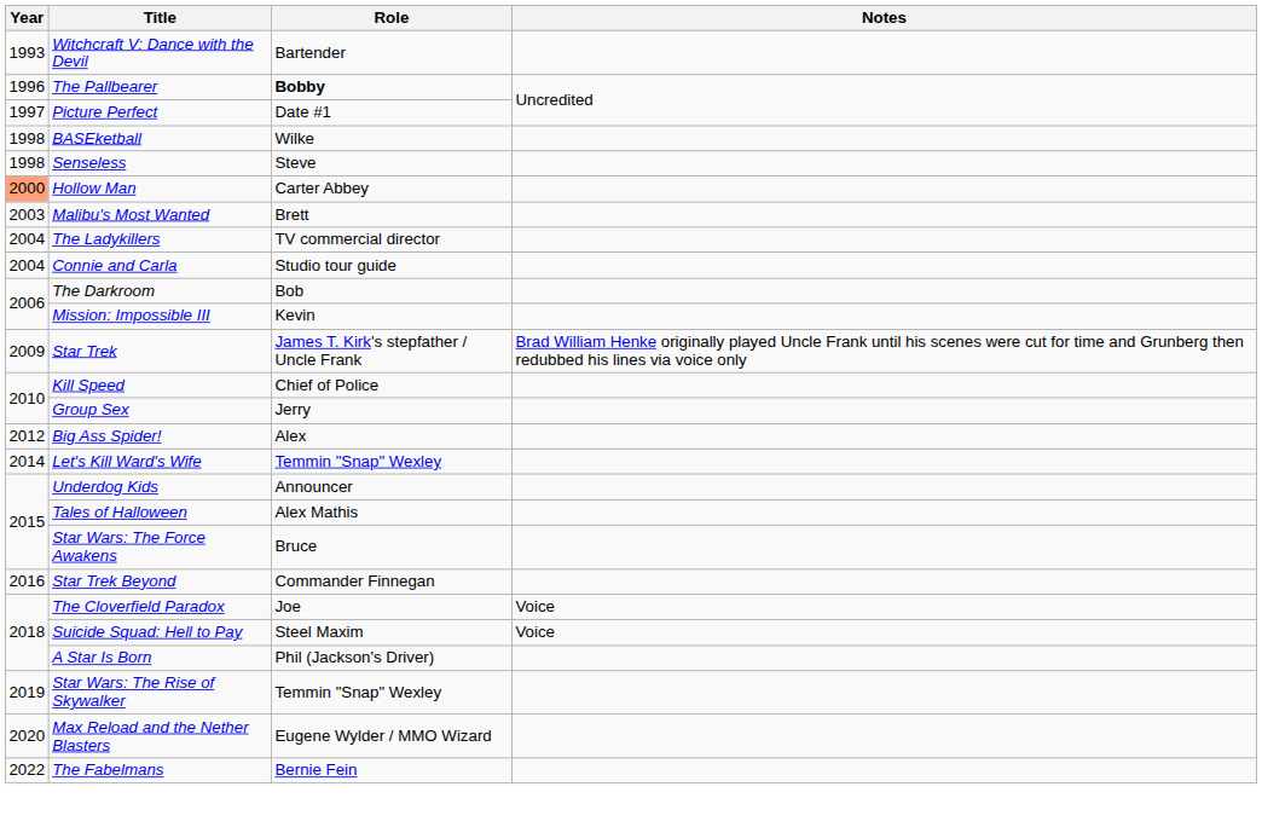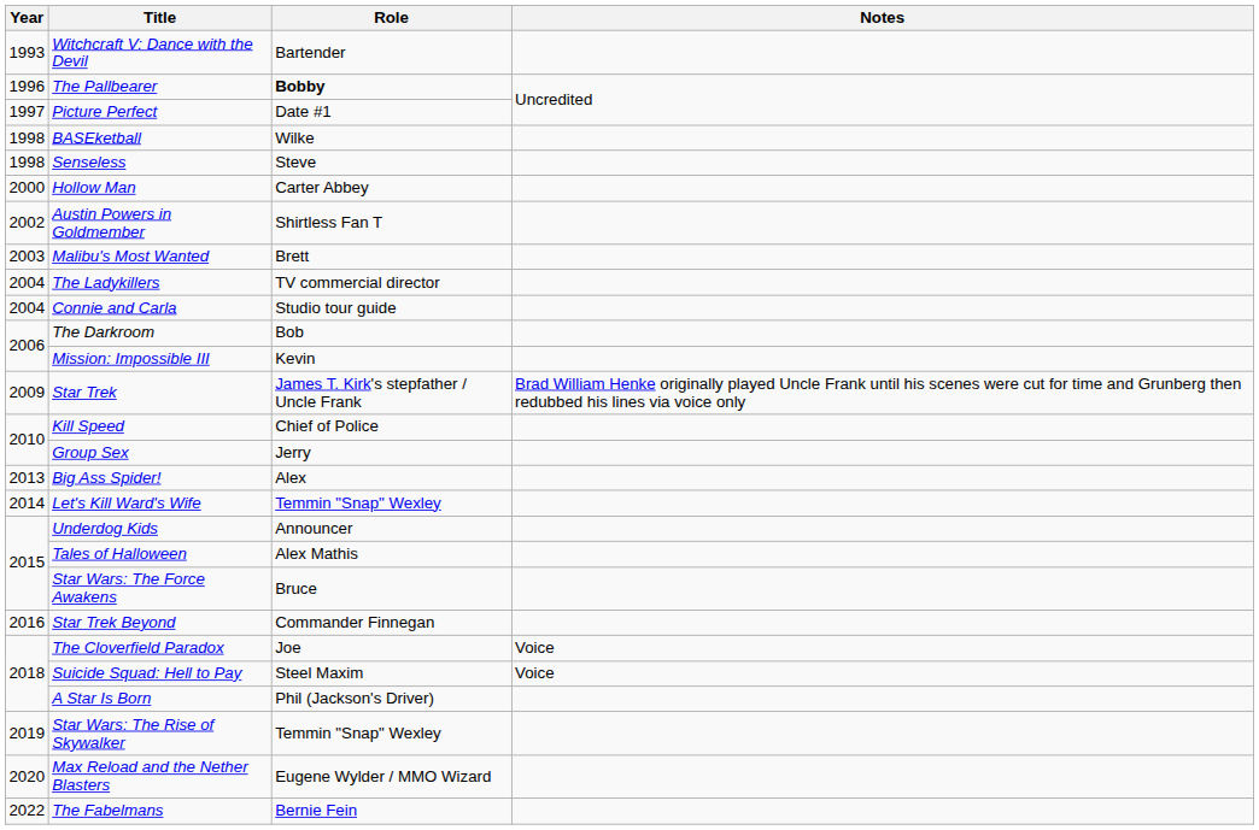 <table class="wikitable sortable">
 <tr>
 <th>Year</th>
 <th>Title</th>
 <th>Role</th>
 <th>Notes</th>
 </tr>
 <tr>
 <td>1993</td>
 <td><em><a href='#'>Witchcraft V: Dance with the Devil</a></em></td>
 <td>Bartender</td>
 <td></td>
 </tr>
 <tr>
 <td>1996</td>
 <td><em><a href='#'>The Pallbearer</a></em></td>
 <td><strong>Bobby</strong></td>
 <td rowspan=2>Uncredited</td>
 </tr>
 <tr>
 <td>1997</td>
 <td><em><a href='#'>Picture Perfect</a></em></td>
 <td>Date #1</td>
 </tr>
 <tr>
 <td>1998</td>
 <td><em><a href='#'>BASEketball</a></em></td>
 <td>Wilke</td>
 <td></td>
 </tr>
 <tr>
 <td>1998</td>
 <td><em><a href='#'>Senseless</a></em></td>
 <td>Steve</td>
 <td></td>
 </tr>
 <tr>
-<td style="background: lightsalmon;">2000</td>
+<td>2000</td>
 <td><em><a href='#'>Hollow Man</a></em></td>
 <td>Carter Abbey</td>
+<td></td>
+</tr>
+<tr>
+<td>2002</td>
+<td><em><a href='#'>Austin Powers in Goldmember</a></em></td>
+<td>Shirtless Fan T</td>
 <td></td>
 </tr>
 <tr>
 <td>2003</td>
 <td><em><a href='#'>Malibu's Most Wanted</a></em></td>
 <td>Brett</td>
 <td></td>
 </tr>
 <tr>
 <td>2004</td>
 <td><em><a href='#'>The Ladykillers</a></em></td>
 <td>TV commercial director</td>
 <td></td>
 </tr>
 <tr>
 <td>2004</td>
 <td><em><a href='#'>Connie and Carla</a></em></td>
 <td>Studio tour guide</td>
 <td></td>
 </tr>
 <tr>
 <td rowspan=2>2006</td>
 <td><em>The Darkroom</em></td>
 <td>Bob</td>
 <td></td>
 </tr>
 <tr>
 <td><em><a href='#'>Mission: Impossible III</a></em></td>
 <td>Kevin</td>
 <td></td>
 </tr>
 <tr>
 <td>2009</td>
 <td><em><a href='#'>Star Trek</a></em></td>
 <td><a href='#'>James T. Kirk</a>'s stepfather / Uncle Frank</td>
 <td><a href='#'>Brad William Henke</a> originally played Uncle Frank until his scenes were cut for time and Grunberg then redubbed his lines via voice only</td>
 </tr>
 <tr>
 <td rowspan=2>2010</td>
 <td><em><a href='#'>Kill Speed</a></em></td>
 <td>Chief of Police</td>
 <td></td>
 </tr>
 <tr>
 <td><em><a href='#'>Group Sex</a></em></td>
 <td>Jerry</td>
 <td></td>
 </tr>
 <tr>
-<td>2012</td>
+<td>2013</td>
 <td><em><a href='#'>Big Ass Spider!</a></em></td>
 <td>Alex</td>
 <td></td>
 </tr>
 <tr>
 <td>2014</td>
 <td><em><a href='#'>Let's Kill Ward's Wife</a></em></td>
 <td><a href='#'>Temmin "Snap" Wexley</a></td>
 <td></td>
 </tr>
 <tr>
 <td rowspan=3>2015</td>
 <td><em><a href='#'>Underdog Kids</a></em></td>
 <td>Announcer</td>
 <td></td>
 </tr>
 <tr>
 <td><em><a href='#'>Tales of Halloween</a></em></td>
 <td>Alex Mathis</td>
 <td></td>
 </tr>
 <tr>
 <td><em><a href='#'>Star Wars: The Force Awakens</a></em></td>
 <td>Bruce</td>
 <td></td>
 </tr>
 <tr>
 <td>2016</td>
 <td><em><a href='#'>Star Trek Beyond</a></em></td>
 <td>Commander Finnegan</td>
 <td></td>
 </tr>
 <tr>
 <td rowspan=3>2018</td>
 <td><em><a href='#'>The Cloverfield Paradox</a></em></td>
 <td>Joe</td>
 <td>Voice</td>
 </tr>
 <tr>
 <td><em><a href='#'>Suicide Squad: Hell to Pay</a></em></td>
 <td>Steel Maxim</td>
 <td>Voice</td>
 </tr>
 <tr>
 <td><em><a href='#'>A Star Is Born</a></em></td>
 <td>Phil (Jackson's Driver)</td>
 <td></td>
 </tr>
 <tr>
 <td>2019</td>
 <td><em><a href='#'>Star Wars: The Rise of Skywalker</a></em></td>
 <td>Temmin "Snap" Wexley</td>
 <td></td>
 </tr>
 <tr>
 <td>2020</td>
 <td><em><a href='#'>Max Reload and the Nether Blasters</a></em></td>
 <td>Eugene Wylder / MMO Wizard</td>
 <td></td>
 </tr>
 <tr>
 <td>2022</td>
 <td><em><a href='#'>The Fabelmans</a></em></td>
 <td><a href='#'>Bernie Fein</a></td>
 <td></td>
 </tr>
 </table>
